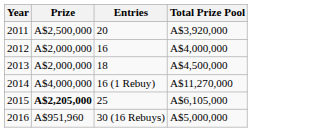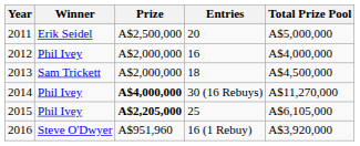 <table class="wikitable sortable">
 <tr>
 <th bgcolor="#FFEBAD">Year</th>
+<th bgcolor="#FFEBAD">Winner</th>
 <th bgcolor="#FFEBAD">Prize</th>
 <th bgcolor="#FFEBAD">Entries</th>
 <th bgcolor="#FFEBAD">Total Prize Pool</th>
 </tr>
 <tr>
 <td>2011</td>
+<td> <a href='#'>Erik Seidel</a></td>
 <td>A$2,500,000</td>
 <td>20</td>
-<td>A$3,920,000</td>
+<td>A$5,000,000</td>
 </tr>
 <tr>
 <td>2012</td>
+<td> <a href='#'>Phil Ivey</a></td>
 <td>A$2,000,000</td>
 <td>16</td>
 <td>A$4,000,000</td>
 </tr>
 <tr>
 <td>2013</td>
+<td> <a href='#'>Sam Trickett</a></td>
 <td>A$2,000,000</td>
 <td>18</td>
 <td>A$4,500,000</td>
 </tr>
 <tr>
 <td>2014</td>
-<td>A$4,000,000</td>
-<td>16 (1 Rebuy)</td>
+<td> <a href='#'>Phil Ivey</a></td>
+<td><strong>A$4,000,000</strong></td>
+<td>30 (16 Rebuys)</td>
 <td>A$11,270,000</td>
 </tr>
 <tr>
 <td>2015</td>
+<td> <a href='#'>Phil Ivey</a></td>
 <td><strong>A$2,205,000</strong></td>
 <td>25</td>
 <td>A$6,105,000</td>
 </tr>
 <tr>
 <td>2016</td>
+<td> <a href='#'>Steve O'Dwyer</a></td>
 <td>A$951,960</td>
-<td>30 (16 Rebuys)</td>
-<td>A$5,000,000</td>
+<td>16 (1 Rebuy)</td>
+<td>A$3,920,000</td>
 </tr>
 </table>
